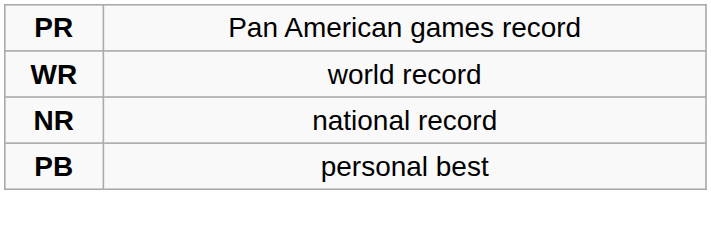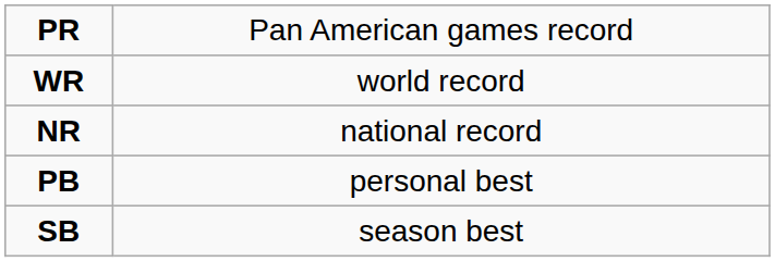 <table class="wikitable" style=" text-align:center; font-size:110%;" width="35%">
 <tr>
 <td><strong>PR</strong></td>
 <td>Pan American games record</td>
 </tr>
 <tr>
 <td><strong>WR</strong></td>
 <td>world record</td>
 </tr>
 <tr>
 <td><strong>NR</strong></td>
 <td>national record</td>
 </tr>
 <tr>
 <td><strong>PB</strong></td>
 <td>personal best</td>
 </tr>
+<tr>
+<td><strong>SB</strong></td>
+<td>season best</td>
+</tr>
 </table>
